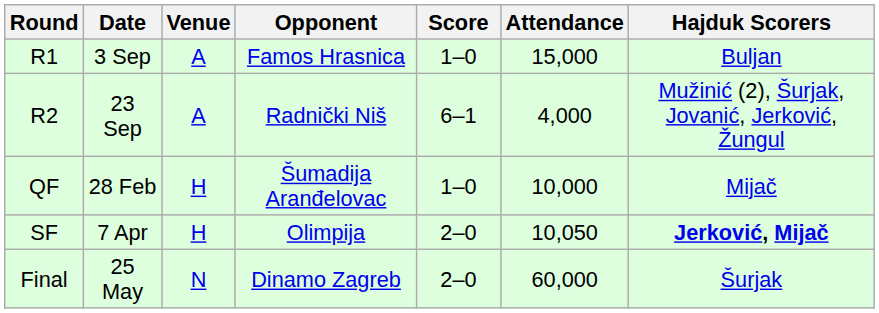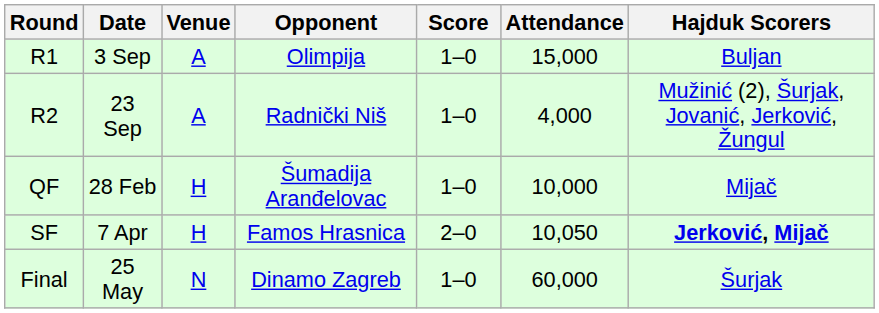 <table class="wikitable sortable" style="text-align: center; font-size:95%;">
 <tr>
 <th width="30">Round</th>
 <th width="60">Date</th>
 <th width="20">Venue</th>
 <th width="150">Opponent</th>
 <th width="60">Score</th>
 <th width="60">Attendance</th>
 <th width="250">Hajduk Scorers</th>
 </tr>
 <tr bgcolor="#ddffdd">
 <td>R1</td>
 <td>3 Sep</td>
 <td><a href='#'>A</a></td>
-<td><a href='#'>Famos Hrasnica</a></td>
+<td><a href='#'>Olimpija</a></td>
 <td>1–0</td>
 <td>15,000</td>
 <td><a href='#'>Buljan</a></td>
 </tr>
 <tr bgcolor="#ddffdd">
 <td>R2</td>
 <td>23 Sep</td>
 <td><a href='#'>A</a></td>
 <td><a href='#'>Radnički Niš</a></td>
-<td>6–1</td>
+<td>1–0 </td>
 <td>4,000</td>
 <td><a href='#'>Mužinić</a> (2), <a href='#'>Šurjak</a>, <a href='#'>Jovanić</a>, <a href='#'>Jerković</a>, <a href='#'>Žungul</a></td>
 </tr>
 <tr bgcolor="#ddffdd">
 <td>QF</td>
 <td>28 Feb</td>
 <td><a href='#'>H</a></td>
 <td><a href='#'>Šumadija Aranđelovac</a></td>
 <td>1–0</td>
 <td>10,000</td>
 <td><a href='#'>Mijač</a></td>
 </tr>
 <tr bgcolor="#ddffdd">
 <td>SF</td>
 <td>7 Apr</td>
 <td><a href='#'>H</a></td>
-<td><a href='#'>Olimpija</a></td>
+<td><a href='#'>Famos Hrasnica</a></td>
 <td>2–0</td>
 <td>10,050</td>
 <td><strong><a href='#'>Jerković</a>, <a href='#'>Mijač</a></strong></td>
 </tr>
 <tr bgcolor="#ddffdd">
 <td>Final</td>
 <td>25 May</td>
 <td><a href='#'>N</a></td>
 <td><a href='#'>Dinamo Zagreb</a></td>
-<td>2–0</td>
+<td>1–0 </td>
 <td>60,000</td>
 <td><a href='#'>Šurjak</a></td>
 </tr>
 </table>
